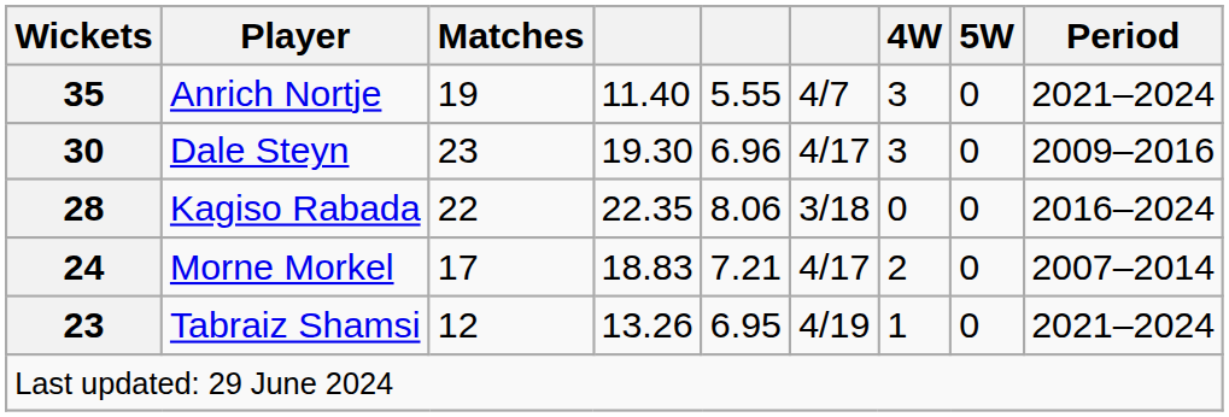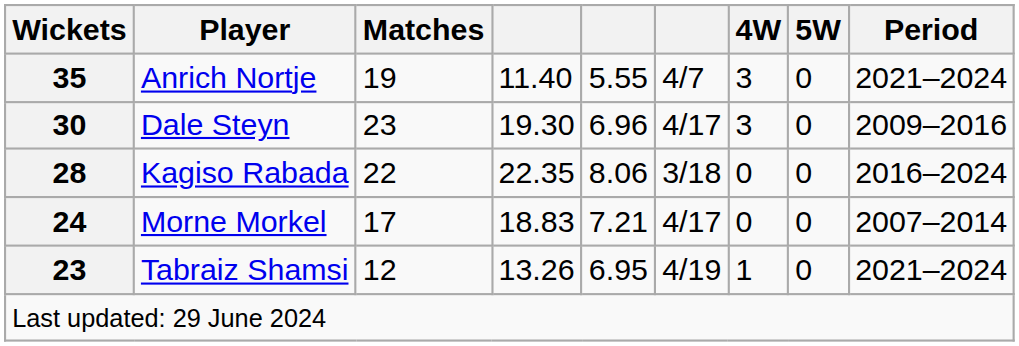 <table class="wikitable" style="font-size: 90%">
 <tr>
 <th>Wickets</th>
 <th>Player</th>
 <th>Matches</th>
 <th></th>
 <th></th>
 <th></th>
 <th>4W</th>
 <th>5W</th>
 <th>Period</th>
 </tr>
 <tr>
 <th>35</th>
 <td><a href='#'>Anrich Nortje</a></td>
 <td>19</td>
 <td>11.40</td>
 <td>5.55</td>
 <td>4/7</td>
 <td>3</td>
 <td>0</td>
 <td>2021–2024</td>
 </tr>
 <tr>
 <th>30</th>
 <td><a href='#'>Dale Steyn</a></td>
 <td>23</td>
 <td>19.30</td>
 <td>6.96</td>
 <td>4/17</td>
 <td>3</td>
 <td>0</td>
 <td>2009–2016</td>
 </tr>
 <tr>
 <th>28</th>
 <td><a href='#'>Kagiso Rabada</a></td>
 <td>22</td>
 <td>22.35</td>
 <td>8.06</td>
 <td>3/18</td>
 <td>0</td>
 <td>0</td>
 <td>2016–2024</td>
 </tr>
 <tr>
 <th>24</th>
 <td><a href='#'>Morne Morkel</a></td>
 <td>17</td>
 <td>18.83</td>
 <td>7.21</td>
 <td>4/17</td>
-<td>2</td>
+<td>0</td>
 <td>0</td>
 <td>2007–2014</td>
 </tr>
 <tr>
 <th>23</th>
 <td><a href='#'>Tabraiz Shamsi</a></td>
 <td>12</td>
 <td>13.26</td>
 <td>6.95</td>
 <td>4/19</td>
 <td>1</td>
 <td>0</td>
 <td>2021–2024</td>
 </tr>
 <tr>
 <td colspan="9"><small>Last updated: 29 June 2024</small></td>
 </tr>
 </table>
